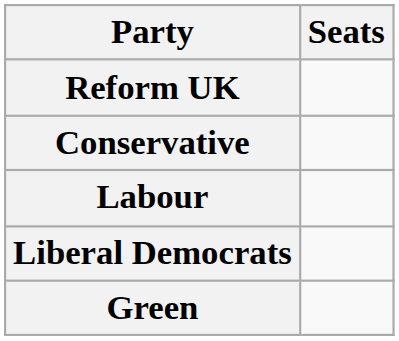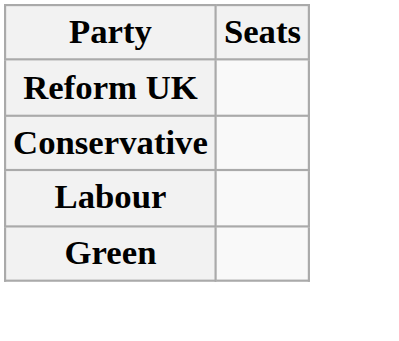 <table class="floatright plainrowheaders wikitable">
 <tr>
 <th scope="col">Party</th>
 <th scope="col">Seats</th>
 </tr>
 <tr>
 <th scope="row">Reform UK</th>
 <td></td>
 </tr>
 <tr>
 <th scope="row">Conservative</th>
 <td></td>
 </tr>
 <tr>
 <th scope="row">Labour</th>
 <td></td>
 </tr>
 <tr>
-<th scope="row">Liberal Democrats</th>
-<td></td>
-</tr>
-<tr>
 <th scope="row">Green</th>
 <td></td>
 </tr>
 </table>
